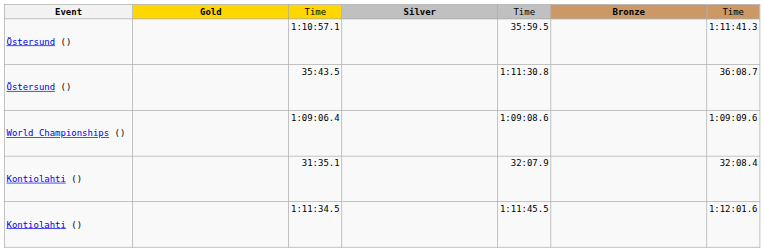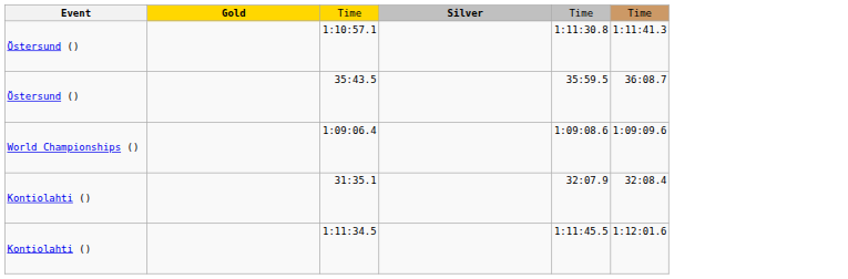 <table class="wikitable">
 <tr>
 <th width="180">Event</th>
 <th width="220" style="background:gold">Gold</th>
 <th width="70" style="background:gold;font-weight:normal">Time</th>
 <th width="220" style="background:silver">Silver</th>
 <th width="70" style="background:silver;font-weight:normal">Time</th>
-<th width="220" style="background:#CC9966">Bronze</th>
 <th width="70" style="background:#CC9966;font-weight:normal">Time</th>
 </tr>
 <tr>
 <td><a href='#'>Östersund</a> ()<br></td>
 <td></td>
 <td align="right">1:10:57.1 <br>  <br>  <br>  <br> </td>
 <td></td>
-<td align="right">35:59.5 <br>  <br>  <br>  <br> </td>
-<td></td>
+<td align="right">1:11:30.8 <br>  <br>  <br>  <br> </td>
 <td align="right">1:11:41.3 <br>  <br>  <br>  <br> </td>
 </tr>
 <tr>
 <td><a href='#'>Östersund</a> ()<br></td>
 <td></td>
 <td align="right">35:43.5 <br>  <br>  <br>  <br> </td>
 <td></td>
-<td align="right">1:11:30.8 <br>  <br>  <br>  <br> </td>
-<td></td>
+<td align="right">35:59.5 <br>  <br>  <br>  <br> </td>
 <td align="right">36:08.7 <br>  <br>  <br>  <br> </td>
 </tr>
 <tr>
 <td><a href='#'>World Championships</a> ()<br></td>
 <td></td>
 <td align="right">1:09:06.4 <br>  <br>  <br>  <br> </td>
 <td></td>
 <td align="right">1:09:08.6 <br>  <br>  <br>  <br> </td>
-<td></td>
 <td align="right">1:09:09.6 <br>  <br>  <br>  <br> </td>
 </tr>
 <tr>
 <td><a href='#'>Kontiolahti</a> ()<br></td>
 <td></td>
 <td align="right">31:35.1 <br>  <br>  <br>  <br> </td>
 <td></td>
 <td align="right">32:07.9 <br>  <br>  <br>  <br> </td>
-<td></td>
 <td align="right">32:08.4 <br>  <br>  <br>  <br> </td>
 </tr>
 <tr>
 <td><a href='#'>Kontiolahti</a> ()<br></td>
 <td></td>
 <td align="right">1:11:34.5 <br>  <br>  <br>  <br> </td>
 <td></td>
 <td align="right">1:11:45.5 <br>  <br>  <br>  <br> </td>
-<td></td>
 <td align="right">1:12:01.6 <br>  <br>  <br>  <br> </td>
 </tr>
 </table>
